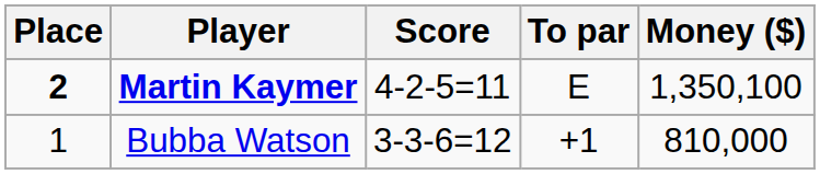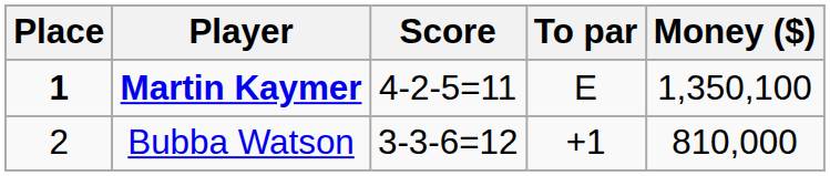 <table class="wikitable">
 <tr>
 <th>Place</th>
 <th>Player</th>
 <th>Score</th>
 <th>To par</th>
 <th>Money ($)</th>
 </tr>
 <tr>
-<td align=center><strong>2</strong></td>
+<td align=center><strong>1</strong></td>
 <td align=center> <strong><a href='#'>Martin Kaymer</a></strong></td>
 <td align=center>4-2-5=11</td>
 <td align=center>E</td>
 <td align=center>1,350,100</td>
 </tr>
 <tr>
-<td align=center>1</td>
+<td align=center>2</td>
 <td align=center> <a href='#'>Bubba Watson</a></td>
 <td align=center>3-3-6=12</td>
 <td align=center>+1</td>
 <td align=center>810,000</td>
 </tr>
 </table>
